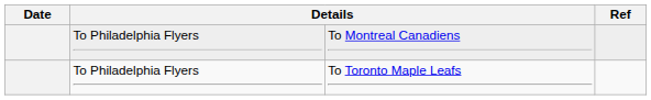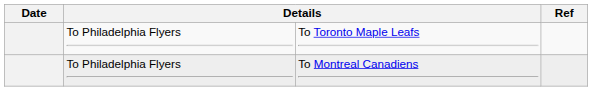 <table class="wikitable plainrowheaders" style="width: 50em;">
 <tr>
 <th scope="col">Date</th>
 <th scope="col" colspan="2">Details</th>
 <th scope="col">Ref</th>
+</tr>
+<tr>
+<th scope="row"></th>
+<td valign="top">To Philadelphia Flyers <hr> </td>
+<td valign="top">To <a href='#'>Toronto Maple Leafs</a> <hr></td>
+<td></td>
 </tr>
 <tr bgcolor="#eeeeee">
 <th scope="row"></th>
 <td valign="top">To Philadelphia Flyers <hr> </td>
 <td valign="top">To <a href='#'>Montreal Canadiens</a> <hr></td>
 <td></td>
 </tr>
-<tr>
-<th scope="row"></th>
-<td valign="top">To Philadelphia Flyers <hr> </td>
-<td valign="top">To <a href='#'>Toronto Maple Leafs</a> <hr></td>
-<td></td>
-</tr>
 </table>
